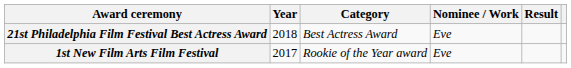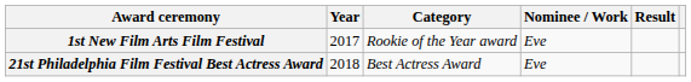 <table class="wikitable plainrowheaders sortable">
 <tr>
 <th scope="col">Award ceremony</th>
 <th scope="col">Year</th>
 <th scope="col">Category</th>
 <th scope="col">Nominee / Work</th>
 <th scope="col">Result</th>
 <th scope="col" class="unsortable"></th>
 </tr>
 <tr>
+<th scope="row"><em>1st New Film Arts Film Festival</em></th>
+<td>2017</td>
+<td><em>Rookie of the Year award</em></td>
+<td><em>Eve</em></td>
+<td></td>
+<td></td>
+</tr>
+<tr>
 <th scope="row"><em>21st Philadelphia Film Festival Best Actress Award</em></th>
 <td>2018</td>
 <td><em>Best Actress Award</em></td>
 <td><em>Eve</em></td>
 <td></td>
 <td></td>
 </tr>
-<tr>
-<th scope="row"><em>1st New Film Arts Film Festival</em></th>
-<td>2017</td>
-<td><em>Rookie of the Year award</em></td>
-<td><em>Eve</em></td>
-<td></td>
-<td></td>
-</tr>
 </table>
